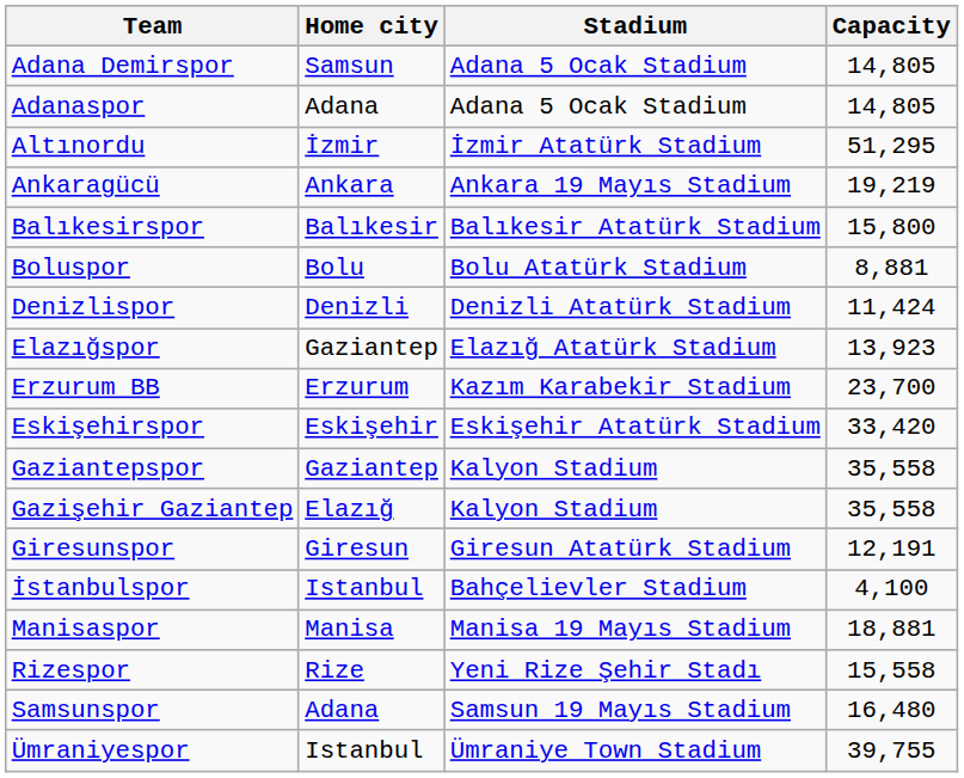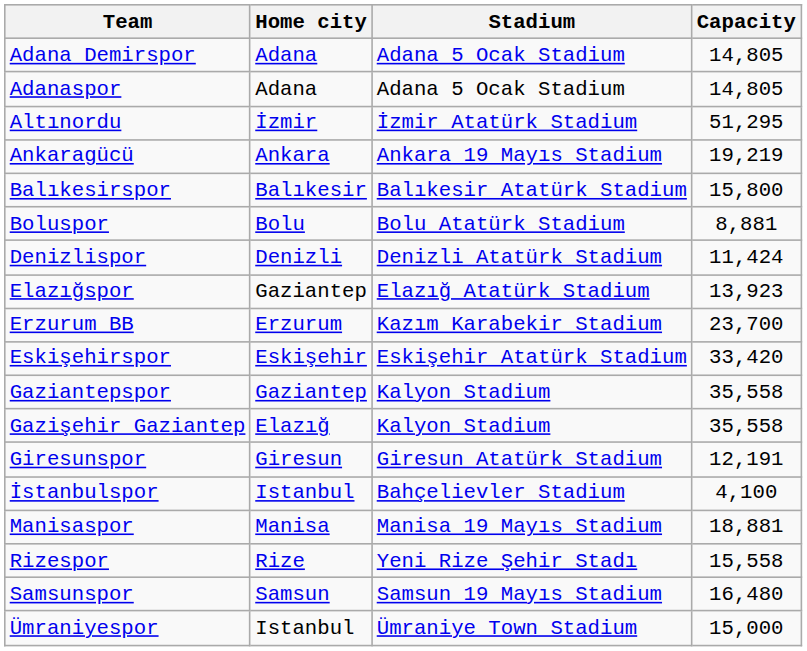 <table class="wikitable sortable" style="text-align: left;">
 <tr>
 <th>Team</th>
 <th>Home city</th>
 <th>Stadium</th>
 <th>Capacity</th>
 </tr>
 <tr>
 <td><a href='#'>Adana Demirspor</a></td>
-<td><a href='#'>Samsun</a></td>
+<td><a href='#'>Adana</a></td>
 <td><a href='#'>Adana 5 Ocak Stadium</a></td>
 <td align=center>14,805</td>
 </tr>
 <tr>
 <td><a href='#'>Adanaspor</a></td>
 <td>Adana</td>
 <td>Adana 5 Ocak Stadium</td>
 <td align=center>14,805</td>
 </tr>
 <tr>
 <td><a href='#'>Altınordu</a></td>
 <td><a href='#'>İzmir</a></td>
 <td><a href='#'>İzmir Atatürk Stadium</a></td>
 <td align=center>51,295</td>
 </tr>
 <tr>
 <td><a href='#'>Ankaragücü</a></td>
 <td><a href='#'>Ankara</a></td>
 <td><a href='#'>Ankara 19 Mayıs Stadium</a></td>
 <td align=center>19,219</td>
 </tr>
 <tr>
 <td><a href='#'>Balıkesirspor</a></td>
 <td><a href='#'>Balıkesir</a></td>
 <td><a href='#'>Balıkesir Atatürk Stadium</a></td>
 <td align=center>15,800</td>
 </tr>
 <tr>
 <td><a href='#'>Boluspor</a></td>
 <td><a href='#'>Bolu</a></td>
 <td><a href='#'>Bolu Atatürk Stadium</a></td>
 <td align=center>8,881</td>
 </tr>
 <tr>
 <td><a href='#'>Denizlispor</a></td>
 <td><a href='#'>Denizli</a></td>
 <td><a href='#'>Denizli Atatürk Stadium</a></td>
 <td align=center>11,424</td>
 </tr>
 <tr>
 <td><a href='#'>Elazığspor</a></td>
 <td>Gaziantep</td>
 <td><a href='#'>Elazığ Atatürk Stadium</a></td>
 <td align=center>13,923</td>
 </tr>
 <tr>
 <td><a href='#'>Erzurum BB</a></td>
 <td><a href='#'>Erzurum</a></td>
 <td><a href='#'>Kazım Karabekir Stadium</a></td>
 <td align=center>23,700</td>
 </tr>
 <tr>
 <td><a href='#'>Eskişehirspor</a></td>
 <td><a href='#'>Eskişehir</a></td>
 <td><a href='#'>Eskişehir Atatürk Stadium</a></td>
 <td align=center>33,420</td>
 </tr>
 <tr>
 <td><a href='#'>Gaziantepspor</a></td>
 <td><a href='#'>Gaziantep</a></td>
 <td><a href='#'>Kalyon Stadium</a></td>
 <td align=center>35,558</td>
 </tr>
 <tr>
 <td><a href='#'>Gazişehir Gaziantep</a></td>
 <td><a href='#'>Elazığ</a></td>
 <td><a href='#'>Kalyon Stadium</a></td>
 <td align=center>35,558</td>
 </tr>
 <tr>
 <td><a href='#'>Giresunspor</a></td>
 <td><a href='#'>Giresun</a></td>
 <td><a href='#'>Giresun Atatürk Stadium</a></td>
 <td align=center>12,191</td>
 </tr>
 <tr>
 <td><a href='#'>İstanbulspor</a></td>
 <td><a href='#'>Istanbul</a></td>
 <td><a href='#'>Bahçelievler Stadium</a></td>
 <td align=center>4,100</td>
 </tr>
 <tr>
 <td><a href='#'>Manisaspor</a></td>
 <td><a href='#'>Manisa</a></td>
 <td><a href='#'>Manisa 19 Mayıs Stadium</a></td>
 <td align=center>18,881</td>
 </tr>
 <tr>
 <td><a href='#'>Rizespor</a></td>
 <td><a href='#'>Rize</a></td>
 <td><a href='#'>Yeni Rize Şehir Stadı</a></td>
 <td align=center>15,558</td>
 </tr>
 <tr>
 <td><a href='#'>Samsunspor</a></td>
-<td><a href='#'>Adana</a></td>
+<td><a href='#'>Samsun</a></td>
 <td><a href='#'>Samsun 19 Mayıs Stadium</a></td>
 <td align=center>16,480</td>
 </tr>
 <tr>
 <td><a href='#'>Ümraniyespor</a></td>
 <td>Istanbul</td>
 <td><a href='#'>Ümraniye Town Stadium</a></td>
-<td align=center>39,755</td>
+<td align=center>15,000</td>
 </tr>
 </table>
